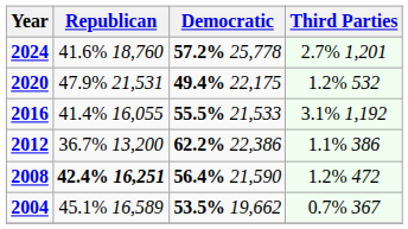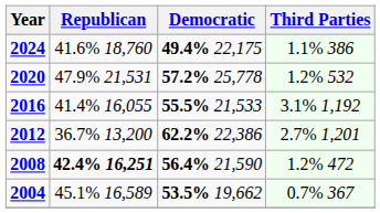 <table class="wikitable" style="float:right; font-size:95%;">
 <tr bgcolor=lightgrey>
 <th>Year</th>
 <th><a href='#'>Republican</a></th>
 <th><a href='#'>Democratic</a></th>
 <th><a href='#'>Third Parties</a></th>
 </tr>
 <tr>
 <td style="text-align:center;" ><strong><a href='#'>2024</a></strong></td>
 <td style="text-align:center;" >41.6% <em>18,760</em></td>
-<td style="text-align:center;" ><strong>57.2%</strong>  <em>25,778</em></td>
-<td style="text-align:center; background:honeyDew;">2.7% <em>1,201</em></td>
+<td style="text-align:center;" ><strong>49.4%</strong>  <em>22,175</em></td>
+<td style="text-align:center; background:honeyDew;">1.1% <em>386</em></td>
 </tr>
 <tr>
 <td style="text-align:center;" ><strong><a href='#'>2020</a></strong></td>
 <td style="text-align:center;" >47.9% <em>21,531</em></td>
-<td style="text-align:center;" ><strong>49.4%</strong>  <em>22,175</em></td>
+<td style="text-align:center;" ><strong>57.2%</strong>  <em>25,778</em></td>
 <td style="text-align:center; background:honeyDew;">1.2% <em>532</em></td>
 </tr>
 <tr>
 <td style="text-align:center;" ><strong><a href='#'>2016</a></strong></td>
 <td style="text-align:center;" >41.4% <em>16,055</em></td>
 <td style="text-align:center;" ><strong>55.5%</strong>  <em>21,533</em></td>
 <td style="text-align:center; background:honeyDew;">3.1% <em>1,192</em></td>
 </tr>
 <tr>
 <td style="text-align:center;" ><strong><a href='#'>2012</a></strong></td>
 <td style="text-align:center;" >36.7% <em>13,200</em></td>
 <td style="text-align:center;" ><strong>62.2%</strong>  <em>22,386</em></td>
-<td style="text-align:center; background:honeyDew;">1.1% <em>386</em></td>
+<td style="text-align:center; background:honeyDew;">2.7% <em>1,201</em></td>
 </tr>
 <tr>
 <td style="text-align:center;" ><strong><a href='#'>2008</a></strong></td>
 <td style="text-align:center;" ><strong>42.4% <em>16,251</em></strong></td>
 <td style="text-align:center;" ><strong>56.4%</strong>  <em>21,590</em></td>
 <td style="text-align:center; background:honeyDew;">1.2% <em>472</em></td>
 </tr>
 <tr>
 <td style="text-align:center;" ><strong><a href='#'>2004</a></strong></td>
 <td style="text-align:center;" >45.1% <em>16,589</em></td>
 <td style="text-align:center;" ><strong>53.5%</strong>   <em>19,662</em></td>
 <td style="text-align:center; background:honeyDew;">0.7% <em>367</em></td>
 </tr>
 <tr>
 </tr>
 </table>
